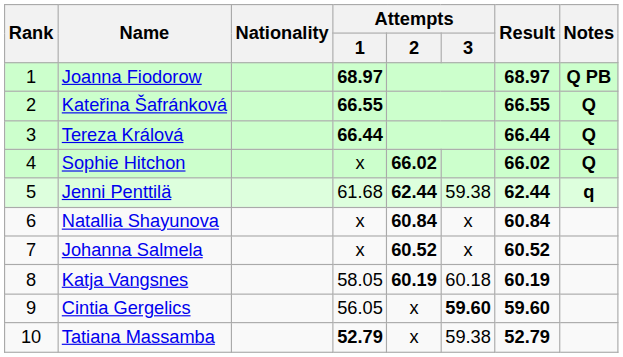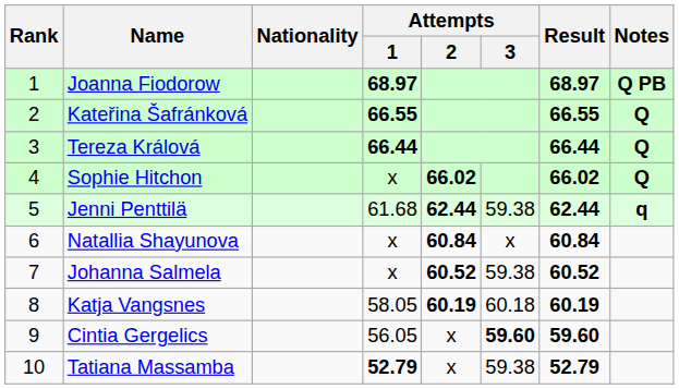 <table class="wikitable sortable" style="text-align:center">
 <tr>
 <th rowspan=2>Rank</th>
 <th rowspan=2>Name</th>
 <th rowspan=2>Nationality</th>
 <th colspan=3>Attempts</th>
 <th rowspan=2>Result</th>
 <th rowspan=2>Notes</th>
 </tr>
 <tr>
 <th>1</th>
 <th>2</th>
 <th>3</th>
 </tr>
 <tr bgcolor=ccffcc>
 <td>1</td>
 <td align=left><a href='#'>Joanna Fiodorow</a></td>
 <td align=left></td>
 <td><strong>68.97</strong></td>
 <td colspan=2></td>
 <td><strong>68.97</strong></td>
 <td><strong>Q PB</strong></td>
 </tr>
 <tr bgcolor=ccffcc>
 <td>2</td>
 <td align=left><a href='#'>Kateřina Šafránková</a></td>
 <td align=left></td>
 <td><strong>66.55</strong></td>
 <td colspan=2></td>
 <td><strong>66.55</strong></td>
 <td><strong>Q</strong></td>
 </tr>
 <tr bgcolor=ccffcc>
 <td>3</td>
 <td align=left><a href='#'>Tereza Králová</a></td>
 <td align=left></td>
 <td><strong>66.44</strong></td>
 <td colspan=2></td>
 <td><strong>66.44</strong></td>
 <td><strong>Q</strong></td>
 </tr>
 <tr bgcolor=ccffcc>
 <td>4</td>
 <td align=left><a href='#'>Sophie Hitchon</a></td>
 <td align=left></td>
 <td>x</td>
 <td><strong>66.02</strong></td>
 <td></td>
 <td><strong>66.02</strong></td>
 <td><strong>Q</strong></td>
 </tr>
 <tr bgcolor=ddffdd>
 <td>5</td>
 <td align=left><a href='#'>Jenni Penttilä</a></td>
 <td align=left></td>
 <td>61.68</td>
 <td><strong>62.44</strong></td>
 <td>59.38</td>
 <td><strong>62.44</strong></td>
 <td><strong>q</strong></td>
 </tr>
 <tr>
 <td>6</td>
 <td align=left><a href='#'>Natallia Shayunova</a></td>
 <td align=left></td>
 <td>x</td>
 <td><strong>60.84</strong></td>
 <td>x</td>
 <td><strong>60.84</strong></td>
 <td></td>
 </tr>
 <tr>
 <td>7</td>
 <td align=left><a href='#'>Johanna Salmela</a></td>
 <td align=left></td>
 <td>x</td>
 <td><strong>60.52</strong></td>
-<td>x</td>
+<td>59.38</td>
 <td><strong>60.52</strong></td>
 <td></td>
 </tr>
 <tr>
 <td>8</td>
 <td align=left><a href='#'>Katja Vangsnes</a></td>
 <td align=left></td>
 <td>58.05</td>
 <td><strong>60.19</strong></td>
 <td>60.18</td>
 <td><strong>60.19</strong></td>
 <td></td>
 </tr>
 <tr>
 <td>9</td>
 <td align=left><a href='#'>Cintia Gergelics</a></td>
 <td align=left></td>
 <td>56.05</td>
 <td>x</td>
 <td><strong>59.60</strong></td>
 <td><strong>59.60</strong></td>
 <td></td>
 </tr>
 <tr>
 <td>10</td>
 <td align=left><a href='#'>Tatiana Massamba</a></td>
 <td align=left></td>
 <td><strong>52.79</strong></td>
 <td>x</td>
 <td>59.38</td>
 <td><strong>52.79</strong></td>
 <td></td>
 </tr>
 </table>
